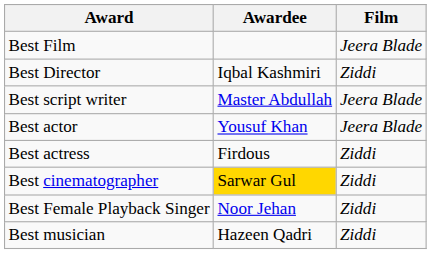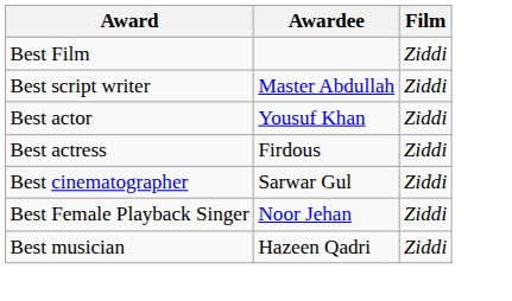 <table class="wikitable">
 <tr>
 <th>Award</th>
 <th>Awardee</th>
 <th>Film</th>
 </tr>
 <tr>
 <td>Best Film</td>
 <td></td>
-<td><em>Jeera Blade</em></td>
-</tr>
-<tr>
-<td>Best Director</td>
-<td>Iqbal Kashmiri</td>
 <td><em>Ziddi</em></td>
 </tr>
 <tr>
 <td>Best script writer</td>
 <td><a href='#'>Master Abdullah</a></td>
-<td><em>Jeera Blade</em></td>
+<td><em>Ziddi</em></td>
 </tr>
 <tr>
 <td>Best actor</td>
 <td><a href='#'>Yousuf Khan</a></td>
-<td><em>Jeera Blade</em></td>
+<td><em>Ziddi</em></td>
 </tr>
 <tr>
 <td>Best actress</td>
 <td>Firdous</td>
 <td><em>Ziddi</em></td>
 </tr>
 <tr>
 <td>Best <a href='#'>cinematographer</a></td>
-<td style="background: gold;">Sarwar Gul</td>
+<td>Sarwar Gul</td>
 <td><em>Ziddi</em></td>
 </tr>
 <tr>
 <td>Best Female Playback Singer</td>
 <td><a href='#'>Noor Jehan</a></td>
 <td><em>Ziddi</em></td>
 </tr>
 <tr>
 <td>Best musician</td>
 <td>Hazeen Qadri</td>
 <td><em>Ziddi</em></td>
 </tr>
 </table>
